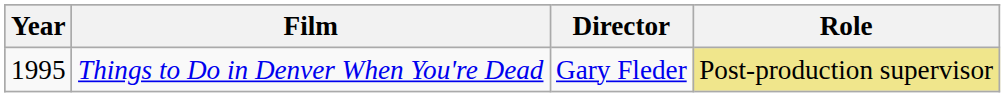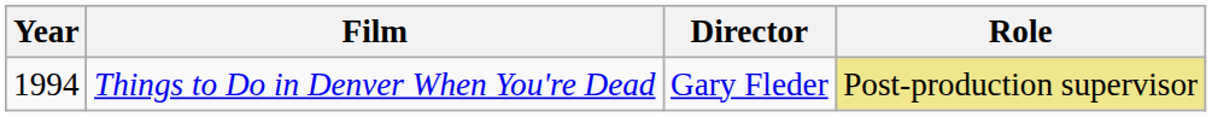 <table class="wikitable">
 <tr>
 <th>Year</th>
 <th>Film</th>
 <th>Director</th>
 <th>Role</th>
 </tr>
 <tr>
-<td>1995</td>
+<td>1994</td>
 <td><em><a href='#'>Things to Do in Denver When You're Dead</a></em></td>
 <td><a href='#'>Gary Fleder</a></td>
 <td style="background: khaki;">Post-production supervisor</td>
 </tr>
 </table>
